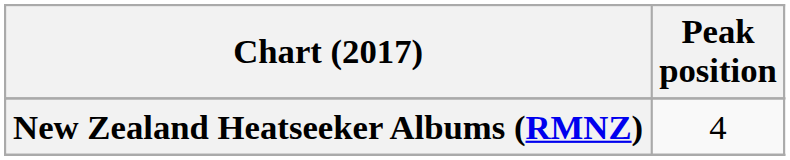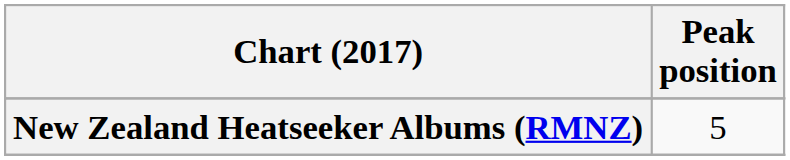 <table class="wikitable sortable plainrowheaders" style="text-align:center">
 <tr>
 <th scope="col">Chart (2017)</th>
 <th scope="col">Peak<br> position</th>
 </tr>
 <tr>
 </tr>
 <tr>
 <th scope="row">New Zealand Heatseeker Albums (<a href='#'>RMNZ</a>)</th>
-<td>4</td>
+<td>5</td>
 </tr>
 <tr>
 </tr>
 <tr>
 </tr>
 </table>
